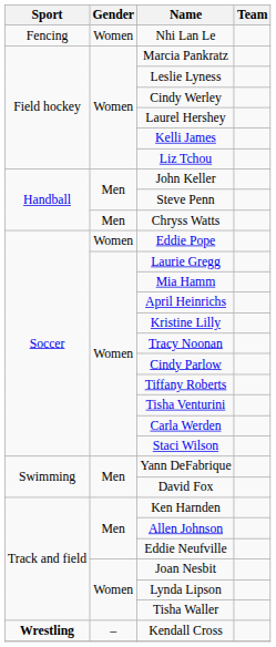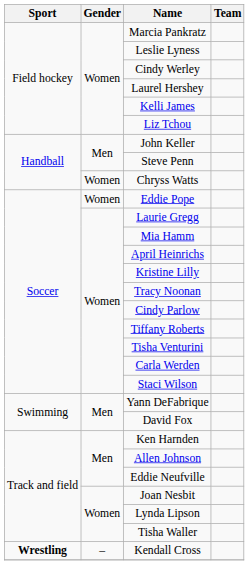 <table class="wikitable" style="text-align: center;">
 <tr>
 <th>Sport</th>
 <th>Gender</th>
 <th>Name</th>
 <th>Team</th>
-</tr>
-<tr>
-<td>Fencing</td>
-<td>Women</td>
-<td>Nhi Lan Le</td>
-<td></td>
 </tr>
 <tr>
 <td rowspan="6">Field hockey</td>
 <td rowspan="6">Women</td>
 <td>Marcia Pankratz</td>
 <td></td>
 </tr>
 <tr>
 <td>Leslie Lyness</td>
 <td></td>
 </tr>
 <tr>
 <td>Cindy Werley</td>
 <td></td>
 </tr>
 <tr>
 <td>Laurel Hershey</td>
 <td></td>
 </tr>
 <tr>
 <td><a href='#'>Kelli James</a></td>
 <td></td>
 </tr>
 <tr>
 <td><a href='#'>Liz Tchou</a></td>
 <td></td>
 </tr>
 <tr>
 <td rowspan="3"><a href='#'>Handball</a></td>
 <td rowspan="2">Men</td>
 <td>John Keller</td>
 <td></td>
 </tr>
 <tr>
 <td>Steve Penn</td>
 <td></td>
 </tr>
 <tr>
-<td>Men</td>
+<td>Women</td>
 <td>Chryss Watts</td>
 <td></td>
 </tr>
 <tr>
 <td rowspan="11"><a href='#'>Soccer</a></td>
 <td>Women</td>
 <td><a href='#'>Eddie Pope</a></td>
 <td></td>
 </tr>
 <tr>
 <td rowspan="10">Women</td>
 <td><a href='#'>Laurie Gregg</a></td>
 <td></td>
 </tr>
 <tr>
 <td><a href='#'>Mia Hamm</a></td>
 <td></td>
 </tr>
 <tr>
 <td><a href='#'>April Heinrichs</a></td>
 <td></td>
 </tr>
 <tr>
 <td><a href='#'>Kristine Lilly</a></td>
 <td></td>
 </tr>
 <tr>
 <td><a href='#'>Tracy Noonan</a></td>
 <td></td>
 </tr>
 <tr>
 <td><a href='#'>Cindy Parlow</a></td>
 <td></td>
 </tr>
 <tr>
 <td><a href='#'>Tiffany Roberts</a></td>
 <td></td>
 </tr>
 <tr>
 <td><a href='#'>Tisha Venturini</a></td>
 <td></td>
 </tr>
 <tr>
 <td><a href='#'>Carla Werden</a></td>
 <td></td>
 </tr>
 <tr>
 <td><a href='#'>Staci Wilson</a></td>
 <td></td>
 </tr>
 <tr>
 <td rowspan="2">Swimming</td>
 <td rowspan="2">Men</td>
 <td>Yann DeFabrique</td>
 <td></td>
 </tr>
 <tr>
 <td>David Fox</td>
 <td></td>
 </tr>
 <tr>
 <td rowspan="6">Track and field</td>
 <td rowspan="3">Men</td>
 <td>Ken Harnden</td>
 <td></td>
 </tr>
 <tr>
 <td><a href='#'>Allen Johnson</a></td>
 <td></td>
 </tr>
 <tr>
 <td>Eddie Neufville</td>
 <td></td>
 </tr>
 <tr>
 <td rowspan="3">Women</td>
 <td>Joan Nesbit</td>
 <td></td>
 </tr>
 <tr>
 <td>Lynda Lipson</td>
 <td></td>
 </tr>
 <tr>
 <td>Tisha Waller</td>
 <td></td>
 </tr>
 <tr>
 <td><strong>Wrestling</strong></td>
 <td>–</td>
 <td>Kendall Cross</td>
 <td></td>
 </tr>
 <tr>
 </tr>
 </table>
